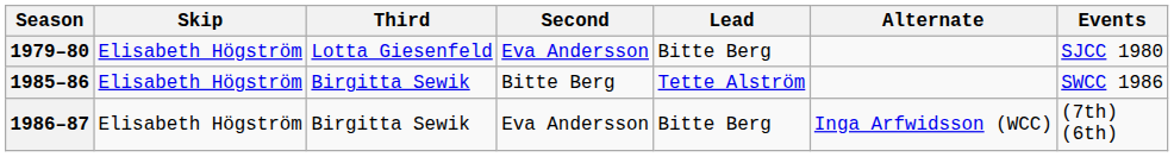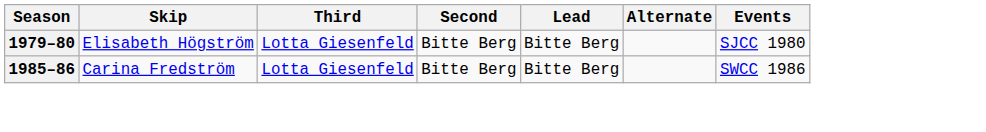 <table class="wikitable">
 <tr>
 <th scope="col">Season</th>
 <th scope="col">Skip</th>
 <th scope="col">Third</th>
 <th scope="col">Second</th>
 <th scope="col">Lead</th>
 <th scope="col">Alternate</th>
 <th scope="col">Events</th>
 </tr>
 <tr>
 <th scope="row">1979–80</th>
 <td><a href='#'>Elisabeth Högström</a></td>
 <td><a href='#'>Lotta Giesenfeld</a></td>
-<td><a href='#'>Eva Andersson</a></td>
+<td>Bitte Berg</td>
 <td>Bitte Berg</td>
 <td></td>
 <td><a href='#'>SJCC</a> 1980 </td>
 </tr>
 <tr>
 <th scope="row">1985–86</th>
-<td><a href='#'>Elisabeth Högström</a></td>
-<td><a href='#'>Birgitta Sewik</a></td>
+<td><a href='#'>Carina Fredström</a></td>
+<td><a href='#'>Lotta Giesenfeld</a></td>
 <td>Bitte Berg</td>
-<td><a href='#'>Tette Alström</a></td>
+<td>Bitte Berg</td>
 <td></td>
 <td><a href='#'>SWCC</a> 1986 </td>
 </tr>
-<tr>
-<th scope="row">1986–87</th>
-<td>Elisabeth Högström</td>
-<td>Birgitta Sewik</td>
-<td>Eva Andersson</td>
-<td>Bitte Berg</td>
-<td><a href='#'>Inga Arfwidsson</a> (WCC)</td>
-<td> (7th)<br> (6th)</td>
-</tr>
 </table>
